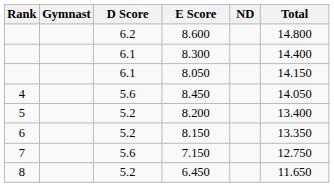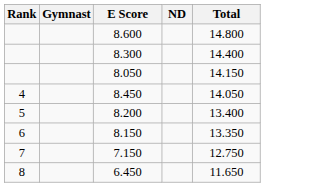 <table class="wikitable" style="text-align:center">
 <tr>
 <th>Rank</th>
 <th>Gymnast</th>
-<th style="width:5em">D Score</th>
 <th style="width:5em">E Score</th>
 <th style="width:2em">ND</th>
 <th style="width:5em">Total</th>
 </tr>
 <tr>
 <td></td>
 <td align=left></td>
-<td>6.2</td>
 <td>8.600</td>
 <td></td>
 <td>14.800</td>
 </tr>
 <tr>
 <td></td>
 <td align=left></td>
-<td>6.1</td>
 <td>8.300</td>
 <td></td>
 <td>14.400</td>
 </tr>
 <tr>
 <td></td>
 <td align=left></td>
-<td>6.1</td>
 <td>8.050</td>
 <td></td>
 <td>14.150</td>
 </tr>
 <tr>
 <td>4</td>
 <td align=left></td>
-<td>5.6</td>
 <td>8.450</td>
 <td></td>
 <td>14.050</td>
 </tr>
 <tr>
 <td>5</td>
 <td align=left></td>
-<td>5.2</td>
 <td>8.200</td>
 <td></td>
 <td>13.400</td>
 </tr>
 <tr>
 <td>6</td>
 <td align=left></td>
-<td>5.2</td>
 <td>8.150</td>
 <td></td>
 <td>13.350</td>
 </tr>
 <tr>
 <td>7</td>
 <td align=left></td>
-<td>5.6</td>
 <td>7.150</td>
 <td></td>
 <td>12.750</td>
 </tr>
 <tr>
 <td>8</td>
 <td align=left></td>
-<td>5.2</td>
 <td>6.450</td>
 <td></td>
 <td>11.650</td>
 </tr>
 </table>
